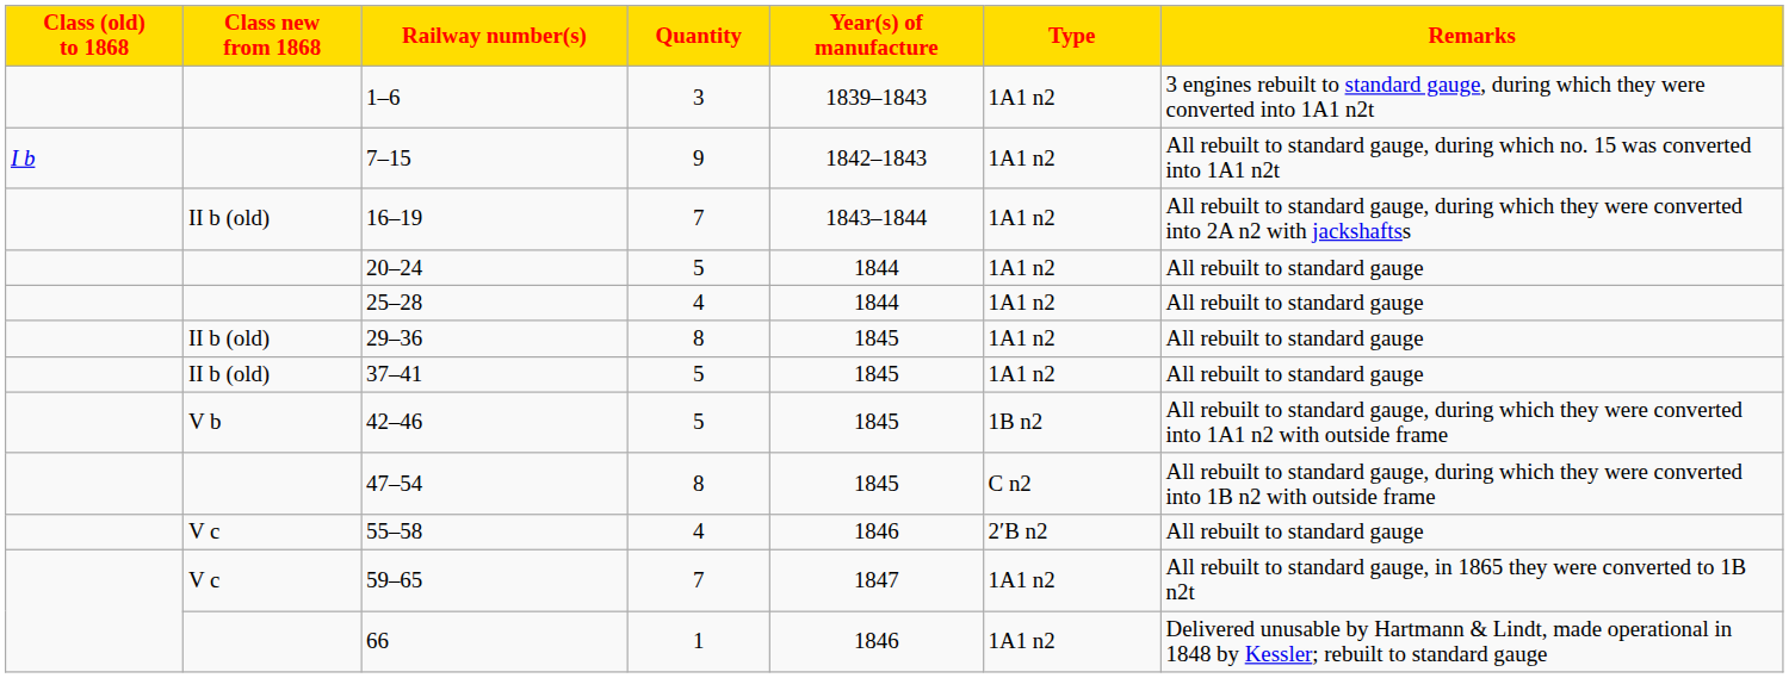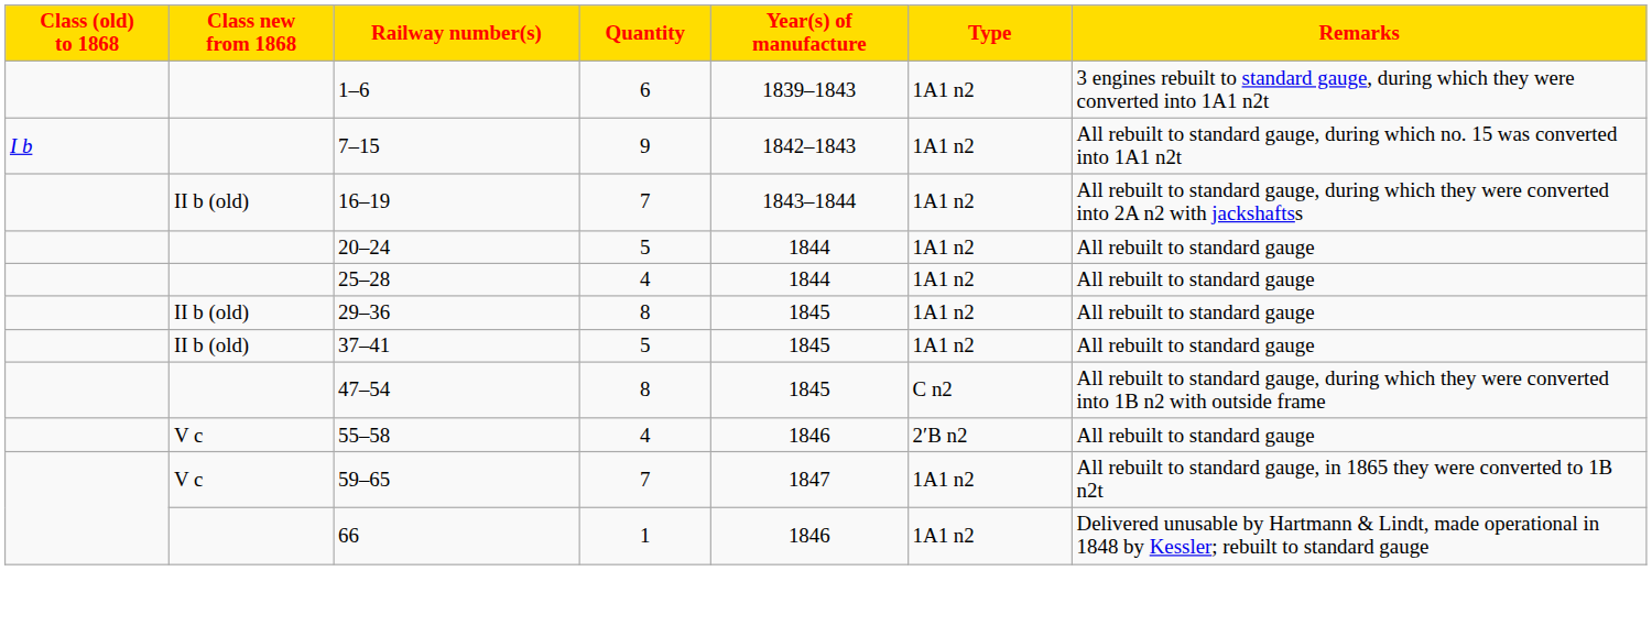 <table class="wikitable" style="width:100%;">
 <tr>
 <th style="color:#f00; background:#fd0; width:10%;">Class (old) <br>to 1868</th>
 <th style="color:#f00; background:#fd0; width:10%;">Class new <br>from 1868</th>
 <th style="color:#f00; background:#fd0; width:15%;">Railway number(s)</th>
 <th style="color:#f00; background:#fd0; width:8%;">Quantity</th>
 <th style="color:#f00; background:#fd0; width:12%;">Year(s) of manufacture</th>
 <th style="color:#f00; background:#fd0; width:10%;">Type</th>
 <th style="color:#f00; background:#fd0; width:35%;">Remarks</th>
 </tr>
 <tr>
 <td></td>
 <td></td>
 <td>1–6</td>
-<td style="text-align:center;">3</td>
+<td style="text-align:center;">6</td>
 <td style="text-align:center;">1839–1843</td>
 <td>1A1 n2</td>
 <td>3 engines rebuilt to <a href='#'>standard gauge</a>, during which they were converted into 1A1 n2t</td>
 </tr>
 <tr>
 <td><a href='#'><em>I b</em></a></td>
 <td></td>
 <td>7–15</td>
 <td style="text-align:center;">9</td>
 <td style="text-align:center;">1842–1843</td>
 <td>1A1 n2</td>
 <td>All rebuilt to standard gauge, during which no. 15 was converted into 1A1 n2t</td>
 </tr>
 <tr>
 <td></td>
 <td>II b (old)</td>
 <td>16–19</td>
 <td style="text-align:center;">7</td>
 <td style="text-align:center;">1843–1844</td>
 <td>1A1 n2</td>
 <td>All rebuilt to standard gauge, during which they were converted into 2A n2 with <a href='#'>jackshafts</a>s</td>
 </tr>
 <tr>
 <td></td>
 <td></td>
 <td>20–24</td>
 <td style="text-align:center;">5</td>
 <td style="text-align:center;">1844</td>
 <td>1A1 n2</td>
 <td>All rebuilt to standard gauge</td>
 </tr>
 <tr>
 <td></td>
 <td></td>
 <td>25–28</td>
 <td style="text-align:center;">4</td>
 <td style="text-align:center;">1844</td>
 <td>1A1 n2</td>
 <td>All rebuilt to standard gauge</td>
 </tr>
 <tr>
 <td></td>
 <td>II b (old)</td>
 <td>29–36</td>
 <td style="text-align:center;">8</td>
 <td style="text-align:center;">1845</td>
 <td>1A1 n2</td>
 <td>All rebuilt to standard gauge</td>
 </tr>
 <tr>
 <td></td>
 <td>II b (old)</td>
 <td>37–41</td>
 <td style="text-align:center;">5</td>
 <td style="text-align:center;">1845</td>
 <td>1A1 n2</td>
 <td>All rebuilt to standard gauge</td>
 </tr>
 <tr>
 <td></td>
-<td>V b</td>
-<td>42–46</td>
-<td style="text-align:center;">5</td>
-<td style="text-align:center;">1845</td>
-<td>1B n2</td>
-<td>All rebuilt to standard gauge, during which they were converted into 1A1 n2 with outside frame</td>
-</tr>
-<tr>
-<td></td>
 <td></td>
 <td>47–54</td>
 <td style="text-align:center;">8</td>
 <td style="text-align:center;">1845</td>
 <td>C n2</td>
 <td>All rebuilt to standard gauge, during which they were converted into 1B n2 with outside frame</td>
 </tr>
 <tr>
 <td></td>
 <td>V c</td>
 <td>55–58</td>
 <td style="text-align:center;">4</td>
 <td style="text-align:center;">1846</td>
 <td>2′B n2</td>
 <td>All rebuilt to standard gauge</td>
 </tr>
 <tr>
 <td rowspan="2"></td>
 <td>V c</td>
 <td>59–65</td>
 <td style="text-align:center;">7</td>
 <td style="text-align:center;">1847</td>
 <td>1A1 n2</td>
 <td>All rebuilt to standard gauge, in 1865 they were converted to 1B n2t</td>
 </tr>
 <tr>
 <td></td>
 <td>66</td>
 <td style="text-align:center;">1</td>
 <td style="text-align:center;">1846</td>
 <td>1A1 n2</td>
 <td>Delivered unusable by Hartmann & Lindt, made operational in 1848 by <a href='#'>Kessler</a>; rebuilt to standard gauge</td>
 </tr>
 </table>
